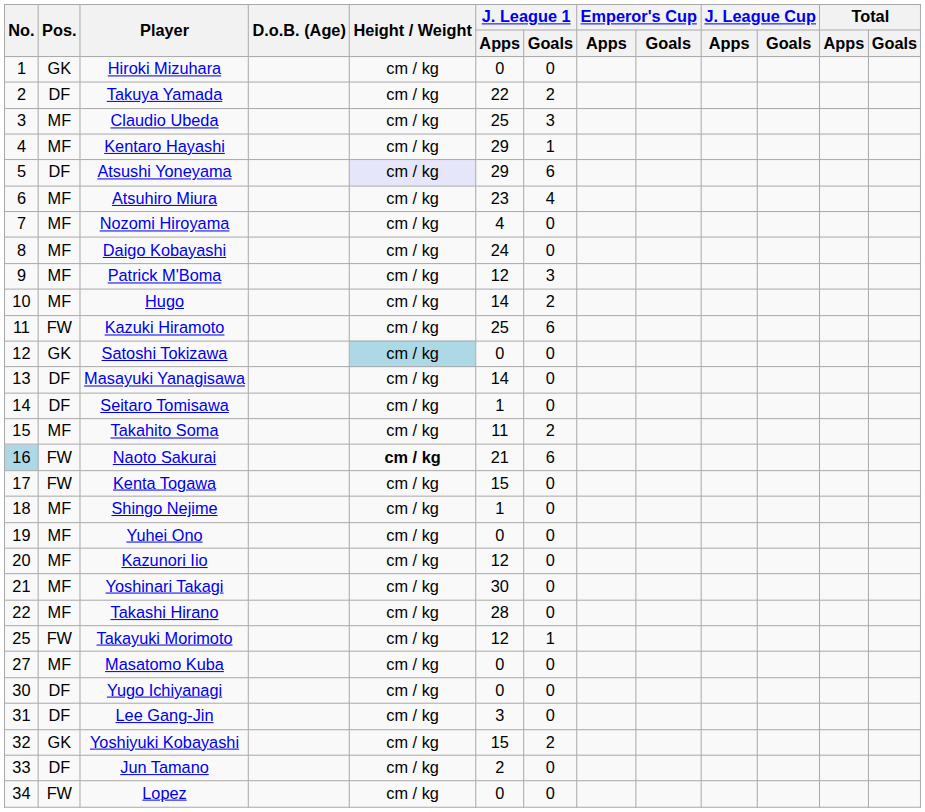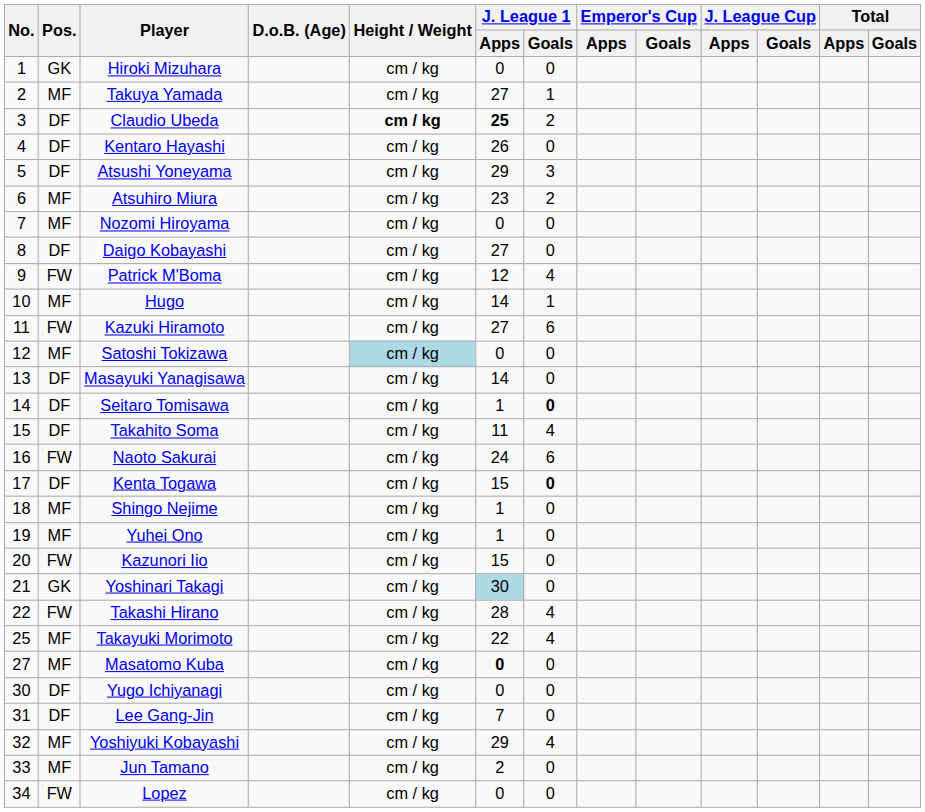 <table class="wikitable" style="text-align:center;">
 <tr>
 <th rowspan="2">No.</th>
 <th rowspan="2">Pos.</th>
 <th rowspan="2">Player</th>
 <th rowspan="2">D.o.B. (Age)</th>
 <th rowspan="2">Height / Weight</th>
 <th colspan="2"><a href='#'>J. League 1</a></th>
 <th colspan="2"><a href='#'>Emperor's Cup</a></th>
 <th colspan="2"><a href='#'>J. League Cup</a></th>
 <th colspan="2">Total</th>
 </tr>
 <tr>
 <th>Apps</th>
 <th>Goals</th>
 <th>Apps</th>
 <th>Goals</th>
 <th>Apps</th>
 <th>Goals</th>
 <th>Apps</th>
 <th>Goals</th>
 </tr>
 <tr>
 <td>1</td>
 <td>GK</td>
 <td><a href='#'>Hiroki Mizuhara</a></td>
 <td></td>
 <td>cm / kg</td>
 <td>0</td>
 <td>0</td>
 <td></td>
 <td></td>
 <td></td>
 <td></td>
 <td></td>
 <td></td>
 </tr>
 <tr>
 <td>2</td>
-<td>DF</td>
+<td>MF</td>
 <td><a href='#'>Takuya Yamada</a></td>
 <td></td>
 <td>cm / kg</td>
-<td>22</td>
+<td>27</td>
+<td>1</td>
+<td></td>
+<td></td>
+<td></td>
+<td></td>
+<td></td>
+<td></td>
+</tr>
+<tr>
+<td>3</td>
+<td>DF</td>
+<td><a href='#'>Claudio Ubeda</a></td>
+<td></td>
+<td><strong>cm / kg</strong></td>
+<td><strong>25</strong></td>
 <td>2</td>
 <td></td>
 <td></td>
 <td></td>
 <td></td>
 <td></td>
 <td></td>
 </tr>
 <tr>
-<td>3</td>
-<td>MF</td>
-<td><a href='#'>Claudio Ubeda</a></td>
-<td></td>
-<td>cm / kg</td>
-<td>25</td>
-<td>3</td>
-<td></td>
-<td></td>
-<td></td>
-<td></td>
-<td></td>
-<td></td>
-</tr>
-<tr>
 <td>4</td>
-<td>MF</td>
+<td>DF</td>
 <td><a href='#'>Kentaro Hayashi</a></td>
 <td></td>
 <td>cm / kg</td>
-<td>29</td>
-<td>1</td>
+<td>26</td>
+<td>0</td>
 <td></td>
 <td></td>
 <td></td>
 <td></td>
 <td></td>
 <td></td>
 </tr>
 <tr>
 <td>5</td>
 <td>DF</td>
 <td><a href='#'>Atsushi Yoneyama</a></td>
 <td></td>
-<td style="background: lavender;">cm / kg</td>
+<td>cm / kg</td>
 <td>29</td>
-<td>6</td>
+<td>3</td>
 <td></td>
 <td></td>
 <td></td>
 <td></td>
 <td></td>
 <td></td>
 </tr>
 <tr>
 <td>6</td>
 <td>MF</td>
 <td><a href='#'>Atsuhiro Miura</a></td>
 <td></td>
 <td>cm / kg</td>
 <td>23</td>
-<td>4</td>
+<td>2</td>
 <td></td>
 <td></td>
 <td></td>
 <td></td>
 <td></td>
 <td></td>
 </tr>
 <tr>
 <td>7</td>
 <td>MF</td>
 <td><a href='#'>Nozomi Hiroyama</a></td>
 <td></td>
 <td>cm / kg</td>
-<td>4</td>
+<td>0</td>
 <td>0</td>
 <td></td>
 <td></td>
 <td></td>
 <td></td>
 <td></td>
 <td></td>
 </tr>
 <tr>
 <td>8</td>
-<td>MF</td>
+<td>DF</td>
 <td><a href='#'>Daigo Kobayashi</a></td>
 <td></td>
 <td>cm / kg</td>
-<td>24</td>
+<td>27</td>
 <td>0</td>
 <td></td>
 <td></td>
 <td></td>
 <td></td>
 <td></td>
 <td></td>
 </tr>
 <tr>
 <td>9</td>
-<td>MF</td>
+<td>FW</td>
 <td><a href='#'>Patrick M'Boma</a></td>
 <td></td>
 <td>cm / kg</td>
 <td>12</td>
-<td>3</td>
+<td>4</td>
 <td></td>
 <td></td>
 <td></td>
 <td></td>
 <td></td>
 <td></td>
 </tr>
 <tr>
 <td>10</td>
 <td>MF</td>
 <td><a href='#'>Hugo</a></td>
 <td></td>
 <td>cm / kg</td>
 <td>14</td>
-<td>2</td>
+<td>1</td>
 <td></td>
 <td></td>
 <td></td>
 <td></td>
 <td></td>
 <td></td>
 </tr>
 <tr>
 <td>11</td>
 <td>FW</td>
 <td><a href='#'>Kazuki Hiramoto</a></td>
 <td></td>
 <td>cm / kg</td>
-<td>25</td>
+<td>27</td>
 <td>6</td>
 <td></td>
 <td></td>
 <td></td>
 <td></td>
 <td></td>
 <td></td>
 </tr>
 <tr>
 <td>12</td>
-<td>GK</td>
+<td>MF</td>
 <td><a href='#'>Satoshi Tokizawa</a></td>
 <td></td>
 <td style="background: lightblue;">cm / kg</td>
 <td>0</td>
 <td>0</td>
 <td></td>
 <td></td>
 <td></td>
 <td></td>
 <td></td>
 <td></td>
 </tr>
 <tr>
 <td>13</td>
 <td>DF</td>
 <td><a href='#'>Masayuki Yanagisawa</a></td>
 <td></td>
 <td>cm / kg</td>
 <td>14</td>
 <td>0</td>
 <td></td>
 <td></td>
 <td></td>
 <td></td>
 <td></td>
 <td></td>
 </tr>
 <tr>
 <td>14</td>
 <td>DF</td>
 <td><a href='#'>Seitaro Tomisawa</a></td>
 <td></td>
 <td>cm / kg</td>
 <td>1</td>
-<td>0</td>
+<td><strong>0</strong></td>
 <td></td>
 <td></td>
 <td></td>
 <td></td>
 <td></td>
 <td></td>
 </tr>
 <tr>
 <td>15</td>
-<td>MF</td>
+<td>DF</td>
 <td><a href='#'>Takahito Soma</a></td>
 <td></td>
 <td>cm / kg</td>
 <td>11</td>
-<td>2</td>
+<td>4</td>
 <td></td>
 <td></td>
 <td></td>
 <td></td>
 <td></td>
 <td></td>
 </tr>
 <tr>
-<td style="background: lightblue;">16</td>
+<td>16</td>
 <td>FW</td>
 <td><a href='#'>Naoto Sakurai</a></td>
 <td></td>
-<td><strong>cm / kg</strong></td>
-<td>21</td>
+<td>cm / kg</td>
+<td>24</td>
 <td>6</td>
 <td></td>
 <td></td>
 <td></td>
 <td></td>
 <td></td>
 <td></td>
 </tr>
 <tr>
 <td>17</td>
-<td>FW</td>
+<td>DF</td>
 <td><a href='#'>Kenta Togawa</a></td>
 <td></td>
 <td>cm / kg</td>
 <td>15</td>
-<td>0</td>
+<td><strong>0</strong></td>
 <td></td>
 <td></td>
 <td></td>
 <td></td>
 <td></td>
 <td></td>
 </tr>
 <tr>
 <td>18</td>
 <td>MF</td>
 <td><a href='#'>Shingo Nejime</a></td>
 <td></td>
 <td>cm / kg</td>
 <td>1</td>
 <td>0</td>
 <td></td>
 <td></td>
 <td></td>
 <td></td>
 <td></td>
 <td></td>
 </tr>
 <tr>
 <td>19</td>
 <td>MF</td>
 <td><a href='#'>Yuhei Ono</a></td>
 <td></td>
 <td>cm / kg</td>
-<td>0</td>
+<td>1</td>
 <td>0</td>
 <td></td>
 <td></td>
 <td></td>
 <td></td>
 <td></td>
 <td></td>
 </tr>
 <tr>
 <td>20</td>
-<td>MF</td>
+<td>FW</td>
 <td><a href='#'>Kazunori Iio</a></td>
 <td></td>
 <td>cm / kg</td>
-<td>12</td>
+<td>15</td>
 <td>0</td>
 <td></td>
 <td></td>
 <td></td>
 <td></td>
 <td></td>
 <td></td>
 </tr>
 <tr>
 <td>21</td>
-<td>MF</td>
+<td>GK</td>
 <td><a href='#'>Yoshinari Takagi</a></td>
 <td></td>
 <td>cm / kg</td>
-<td>30</td>
+<td style="background: lightblue;">30</td>
 <td>0</td>
 <td></td>
 <td></td>
 <td></td>
 <td></td>
 <td></td>
 <td></td>
 </tr>
 <tr>
 <td>22</td>
-<td>MF</td>
+<td>FW</td>
 <td><a href='#'>Takashi Hirano</a></td>
 <td></td>
 <td>cm / kg</td>
 <td>28</td>
-<td>0</td>
+<td>4</td>
 <td></td>
 <td></td>
 <td></td>
 <td></td>
 <td></td>
 <td></td>
 </tr>
 <tr>
 <td>25</td>
-<td>FW</td>
+<td>MF</td>
 <td><a href='#'>Takayuki Morimoto</a></td>
 <td></td>
 <td>cm / kg</td>
-<td>12</td>
-<td>1</td>
+<td>22</td>
+<td>4</td>
 <td></td>
 <td></td>
 <td></td>
 <td></td>
 <td></td>
 <td></td>
 </tr>
 <tr>
 <td>27</td>
 <td>MF</td>
 <td><a href='#'>Masatomo Kuba</a></td>
 <td></td>
 <td>cm / kg</td>
-<td>0</td>
+<td><strong>0</strong></td>
 <td>0</td>
 <td></td>
 <td></td>
 <td></td>
 <td></td>
 <td></td>
 <td></td>
 </tr>
 <tr>
 <td>30</td>
 <td>DF</td>
 <td><a href='#'>Yugo Ichiyanagi</a></td>
 <td></td>
 <td>cm / kg</td>
 <td>0</td>
 <td>0</td>
 <td></td>
 <td></td>
 <td></td>
 <td></td>
 <td></td>
 <td></td>
 </tr>
 <tr>
 <td>31</td>
 <td>DF</td>
 <td><a href='#'>Lee Gang-Jin</a></td>
 <td></td>
 <td>cm / kg</td>
-<td>3</td>
+<td>7</td>
 <td>0</td>
 <td></td>
 <td></td>
 <td></td>
 <td></td>
 <td></td>
 <td></td>
 </tr>
 <tr>
 <td>32</td>
-<td>GK</td>
+<td>MF</td>
 <td><a href='#'>Yoshiyuki Kobayashi</a></td>
 <td></td>
 <td>cm / kg</td>
-<td>15</td>
-<td>2</td>
+<td>29</td>
+<td>4</td>
 <td></td>
 <td></td>
 <td></td>
 <td></td>
 <td></td>
 <td></td>
 </tr>
 <tr>
 <td>33</td>
-<td>DF</td>
+<td>MF</td>
 <td><a href='#'>Jun Tamano</a></td>
 <td></td>
 <td>cm / kg</td>
 <td>2</td>
 <td>0</td>
 <td></td>
 <td></td>
 <td></td>
 <td></td>
 <td></td>
 <td></td>
 </tr>
 <tr>
 <td>34</td>
 <td>FW</td>
 <td><a href='#'>Lopez</a></td>
 <td></td>
 <td>cm / kg</td>
 <td>0</td>
 <td>0</td>
 <td></td>
 <td></td>
 <td></td>
 <td></td>
 <td></td>
 <td></td>
 </tr>
 </table>
